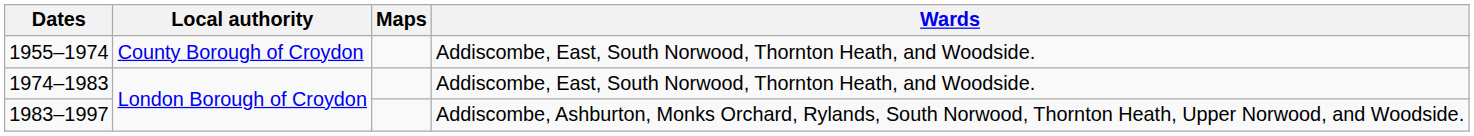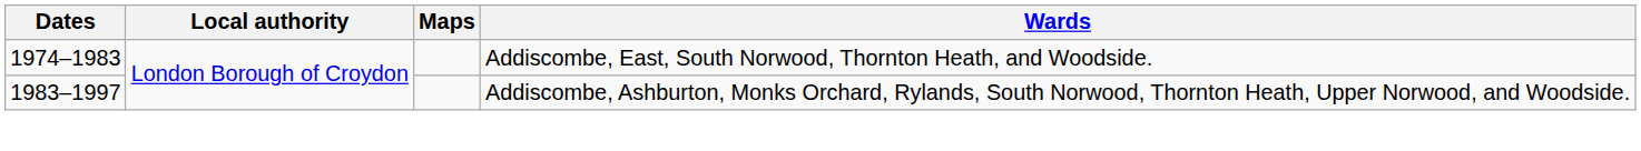 <table class=wikitable>
 <tr>
 <th>Dates</th>
 <th>Local authority</th>
 <th>Maps</th>
 <th><a href='#'>Wards</a></th>
-</tr>
-<tr>
-<td>1955–1974</td>
-<td><a href='#'>County Borough of Croydon</a></td>
-<td></td>
-<td>Addiscombe, East, South Norwood, Thornton Heath, and Woodside.</td>
 </tr>
 <tr>
 <td>1974–1983</td>
 <td rowspan="2"><a href='#'>London Borough of Croydon</a></td>
 <td></td>
 <td>Addiscombe, East, South Norwood, Thornton Heath, and Woodside.</td>
 </tr>
 <tr>
 <td>1983–1997</td>
 <td></td>
 <td>Addiscombe, Ashburton, Monks Orchard, Rylands, South Norwood, Thornton Heath, Upper Norwood, and Woodside.</td>
 </tr>
 </table>
